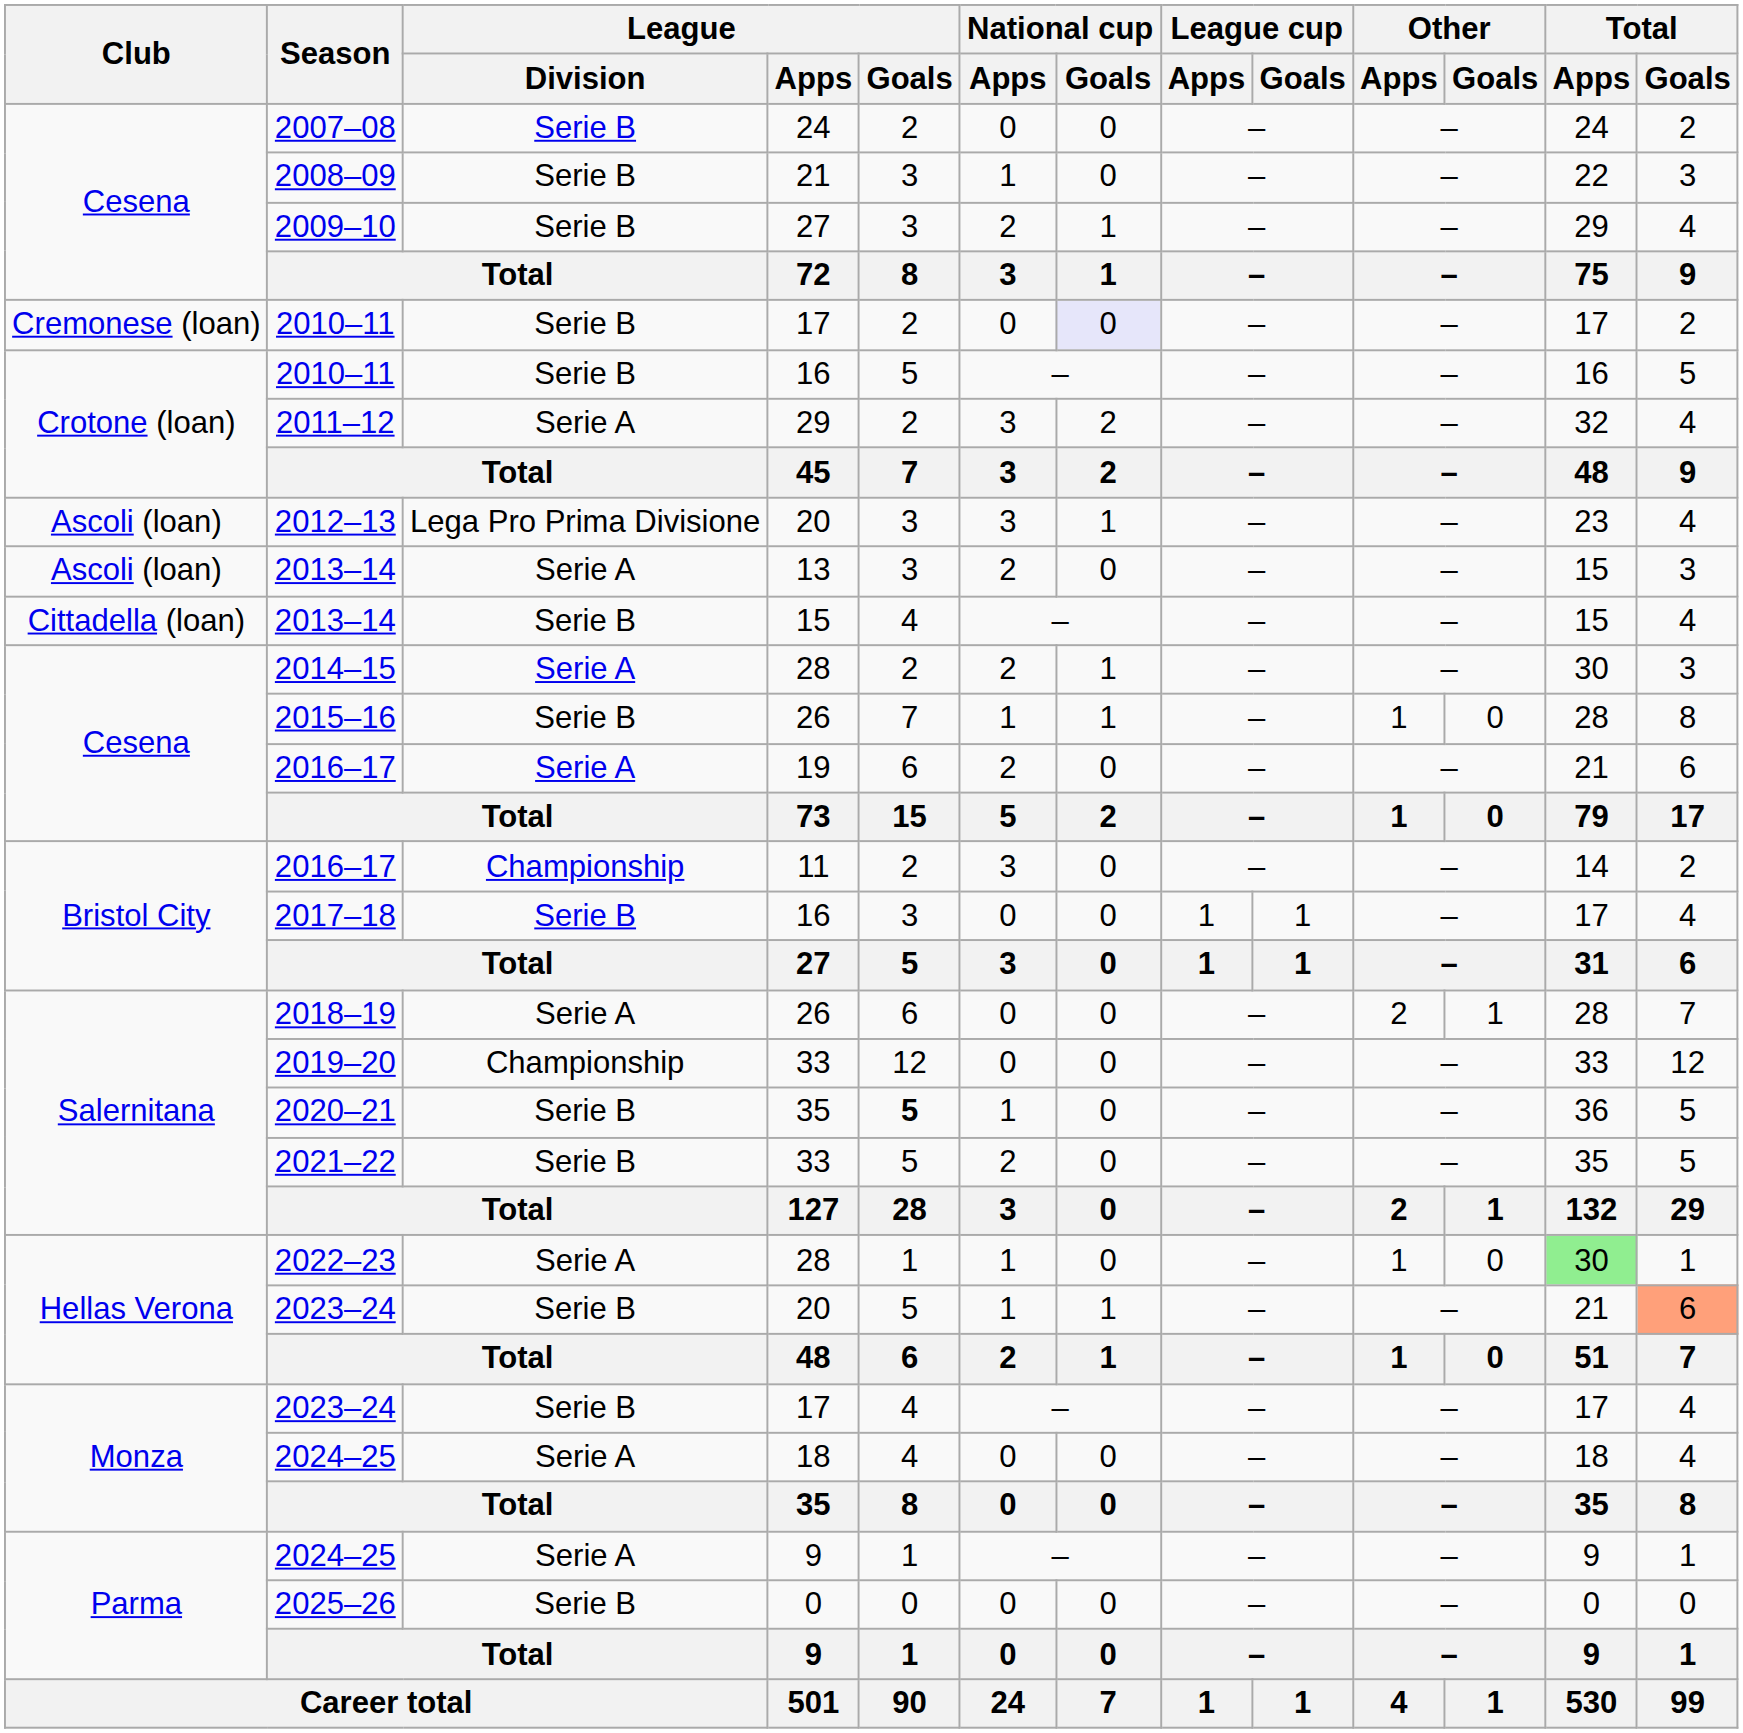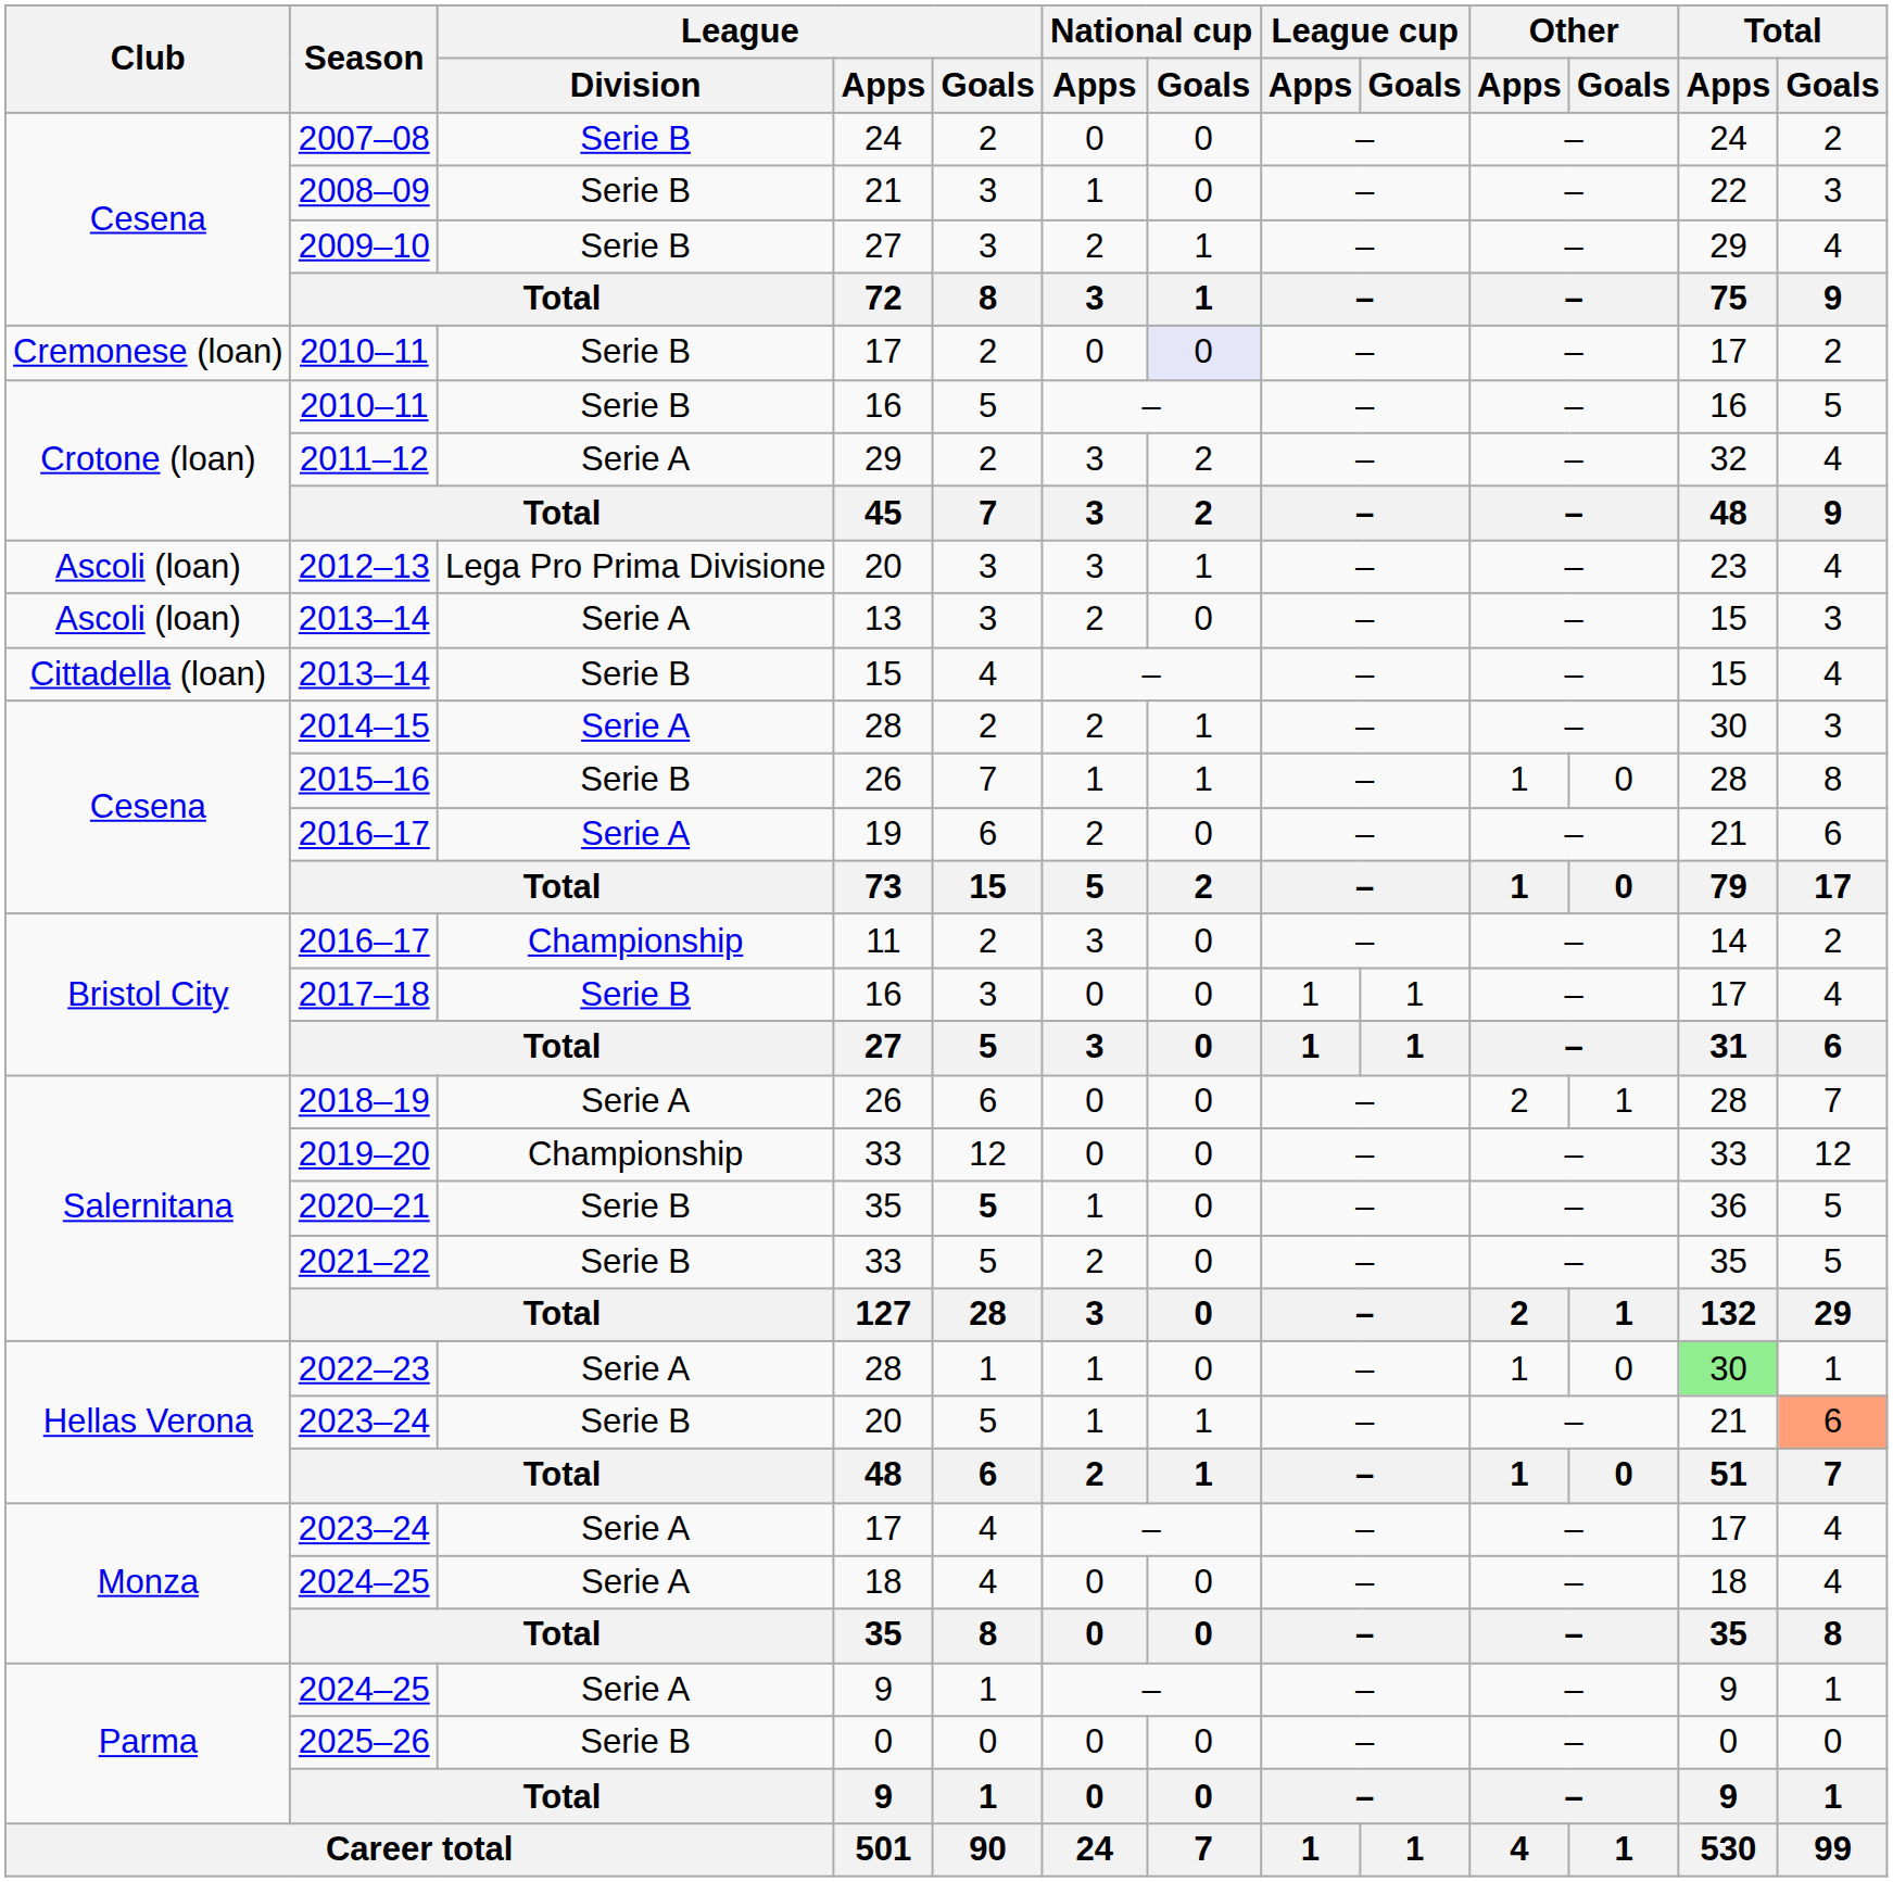 <table class="wikitable" style="text-align:center">
 <tr>
 <th rowspan=2>Club</th>
 <th rowspan=2>Season</th>
 <th colspan=3>League</th>
 <th colspan=2>National cup</th>
 <th colspan=2>League cup</th>
 <th colspan=2>Other</th>
 <th colspan=2>Total</th>
 </tr>
 <tr>
 <th>Division</th>
 <th>Apps</th>
 <th>Goals</th>
 <th>Apps</th>
 <th>Goals</th>
 <th>Apps</th>
 <th>Goals</th>
 <th>Apps</th>
 <th>Goals</th>
 <th>Apps</th>
 <th>Goals</th>
 </tr>
 <tr>
 <td rowspan=4><a href='#'>Cesena</a></td>
 <td><a href='#'>2007–08</a></td>
 <td><a href='#'>Serie B</a></td>
 <td>24</td>
 <td>2</td>
 <td>0</td>
 <td>0</td>
 <td colspan=2>–</td>
 <td colspan=2>–</td>
 <td>24</td>
 <td>2</td>
 </tr>
 <tr>
 <td><a href='#'>2008–09</a></td>
 <td>Serie B</td>
 <td>21</td>
 <td>3</td>
 <td>1</td>
 <td>0</td>
 <td colspan=2>–</td>
 <td colspan=2>–</td>
 <td>22</td>
 <td>3</td>
 </tr>
 <tr>
 <td><a href='#'>2009–10</a></td>
 <td>Serie B</td>
 <td>27</td>
 <td>3</td>
 <td>2</td>
 <td>1</td>
 <td colspan=2>–</td>
 <td colspan=2>–</td>
 <td>29</td>
 <td>4</td>
 </tr>
 <tr>
 <th colspan=2>Total</th>
 <th>72</th>
 <th>8</th>
 <th>3</th>
 <th>1</th>
 <th colspan=2>–</th>
 <th colspan=2>–</th>
 <th>75</th>
 <th>9</th>
 </tr>
 <tr>
 <td><a href='#'>Cremonese</a> (loan)</td>
 <td><a href='#'>2010–11</a></td>
 <td>Serie B</td>
 <td>17</td>
 <td>2</td>
 <td>0</td>
 <td style="background: lavender;">0</td>
 <td colspan=2>–</td>
 <td colspan=2>–</td>
 <td>17</td>
 <td>2</td>
 </tr>
 <tr>
 <td rowspan=3><a href='#'>Crotone</a> (loan)</td>
 <td><a href='#'>2010–11</a></td>
 <td>Serie B</td>
 <td>16</td>
 <td>5</td>
 <td colspan=2>–</td>
 <td colspan=2>–</td>
 <td colspan=2>–</td>
 <td>16</td>
 <td>5</td>
 </tr>
 <tr>
 <td><a href='#'>2011–12</a></td>
 <td>Serie A</td>
 <td>29</td>
 <td>2</td>
 <td>3</td>
 <td>2</td>
 <td colspan=2>–</td>
 <td colspan=2>–</td>
 <td>32</td>
 <td>4</td>
 </tr>
 <tr>
 <th colspan=2>Total</th>
 <th>45</th>
 <th>7</th>
 <th>3</th>
 <th>2</th>
 <th colspan=2>–</th>
 <th colspan=2>–</th>
 <th>48</th>
 <th>9</th>
 </tr>
 <tr>
 <td><a href='#'>Ascoli</a> (loan)</td>
 <td><a href='#'>2012–13</a></td>
 <td>Lega Pro Prima Divisione</td>
 <td>20</td>
 <td>3</td>
 <td>3</td>
 <td>1</td>
 <td colspan=2>–</td>
 <td colspan=2>–</td>
 <td>23</td>
 <td>4</td>
 </tr>
 <tr>
 <td><a href='#'>Ascoli</a> (loan)</td>
 <td><a href='#'>2013–14</a></td>
 <td>Serie A</td>
 <td>13</td>
 <td>3</td>
 <td>2</td>
 <td>0</td>
 <td colspan=2>–</td>
 <td colspan=2>–</td>
 <td>15</td>
 <td>3</td>
 </tr>
 <tr>
 <td><a href='#'>Cittadella</a> (loan)</td>
 <td><a href='#'>2013–14</a></td>
 <td>Serie B</td>
 <td>15</td>
 <td>4</td>
 <td colspan=2>–</td>
 <td colspan=2>–</td>
 <td colspan=2>–</td>
 <td>15</td>
 <td>4</td>
 </tr>
 <tr>
 <td rowspan=4><a href='#'>Cesena</a></td>
 <td><a href='#'>2014–15</a></td>
 <td><a href='#'>Serie A</a></td>
 <td>28</td>
 <td>2</td>
 <td>2</td>
 <td>1</td>
 <td colspan=2>–</td>
 <td colspan=2>–</td>
 <td>30</td>
 <td>3</td>
 </tr>
 <tr>
 <td><a href='#'>2015–16</a></td>
 <td>Serie B</td>
 <td>26</td>
 <td>7</td>
 <td>1</td>
 <td>1</td>
 <td colspan=2>–</td>
 <td>1</td>
 <td>0</td>
 <td>28</td>
 <td>8</td>
 </tr>
 <tr>
 <td><a href='#'>2016–17</a></td>
 <td><a href='#'>Serie A</a></td>
 <td>19</td>
 <td>6</td>
 <td>2</td>
 <td>0</td>
 <td colspan=2>–</td>
 <td colspan=2>–</td>
 <td>21</td>
 <td>6</td>
 </tr>
 <tr>
 <th colspan=2>Total</th>
 <th>73</th>
 <th>15</th>
 <th>5</th>
 <th>2</th>
 <th colspan=2>–</th>
 <th>1</th>
 <th>0</th>
 <th>79</th>
 <th>17</th>
 </tr>
 <tr>
 <td rowspan=3><a href='#'>Bristol City</a></td>
 <td><a href='#'>2016–17</a></td>
 <td><a href='#'>Championship</a></td>
 <td>11</td>
 <td>2</td>
 <td>3</td>
 <td>0</td>
 <td colspan=2>–</td>
 <td colspan=2>–</td>
 <td>14</td>
 <td>2</td>
 </tr>
 <tr>
 <td><a href='#'>2017–18</a></td>
 <td><a href='#'>Serie B</a></td>
 <td>16</td>
 <td>3</td>
 <td>0</td>
 <td>0</td>
 <td>1</td>
 <td>1</td>
 <td colspan=2>–</td>
 <td>17</td>
 <td>4</td>
 </tr>
 <tr>
 <th colspan=2>Total</th>
 <th>27</th>
 <th>5</th>
 <th>3</th>
 <th>0</th>
 <th>1</th>
 <th>1</th>
 <th colspan=2>–</th>
 <th>31</th>
 <th>6</th>
 </tr>
 <tr>
 <td rowspan=5><a href='#'>Salernitana</a></td>
 <td><a href='#'>2018–19</a></td>
 <td>Serie A</td>
 <td>26</td>
 <td>6</td>
 <td>0</td>
 <td>0</td>
 <td colspan=2>–</td>
 <td>2</td>
 <td>1</td>
 <td>28</td>
 <td>7</td>
 </tr>
 <tr>
 <td><a href='#'>2019–20</a></td>
 <td>Championship</td>
 <td>33</td>
 <td>12</td>
 <td>0</td>
 <td>0</td>
 <td colspan=2>–</td>
 <td colspan=2>–</td>
 <td>33</td>
 <td>12</td>
 </tr>
 <tr>
 <td><a href='#'>2020–21</a></td>
 <td>Serie B</td>
 <td>35</td>
 <td><strong>5</strong></td>
 <td>1</td>
 <td>0</td>
 <td colspan=2>–</td>
 <td colspan=2>–</td>
 <td>36</td>
 <td>5</td>
 </tr>
 <tr>
 <td><a href='#'>2021–22</a></td>
 <td>Serie B</td>
 <td>33</td>
 <td>5</td>
 <td>2</td>
 <td>0</td>
 <td colspan=2>–</td>
 <td colspan=2>–</td>
 <td>35</td>
 <td>5</td>
 </tr>
 <tr>
 <th colspan=2>Total</th>
 <th>127</th>
 <th>28</th>
 <th>3</th>
 <th>0</th>
 <th colspan=2>–</th>
 <th>2</th>
 <th>1</th>
 <th>132</th>
 <th>29</th>
 </tr>
 <tr>
 <td rowspan=3><a href='#'>Hellas Verona</a></td>
 <td><a href='#'>2022–23</a></td>
 <td>Serie A</td>
 <td>28</td>
 <td>1</td>
 <td>1</td>
 <td>0</td>
 <td colspan=2>–</td>
 <td>1</td>
 <td>0</td>
 <td style="background: lightgreen;">30</td>
 <td>1</td>
 </tr>
 <tr>
 <td><a href='#'>2023–24</a></td>
 <td>Serie B</td>
 <td>20</td>
 <td>5</td>
 <td>1</td>
 <td>1</td>
 <td colspan=2>–</td>
 <td colspan=2>–</td>
 <td>21</td>
 <td style="background: lightsalmon;">6</td>
 </tr>
 <tr>
 <th colspan=2>Total</th>
 <th>48</th>
 <th>6</th>
 <th>2</th>
 <th>1</th>
 <th colspan=2>–</th>
 <th>1</th>
 <th>0</th>
 <th>51</th>
 <th>7</th>
 </tr>
 <tr>
 <td rowspan=3><a href='#'>Monza</a></td>
 <td><a href='#'>2023–24</a></td>
-<td>Serie B</td>
+<td>Serie A</td>
 <td>17</td>
 <td>4</td>
 <td colspan=2>–</td>
 <td colspan=2>–</td>
 <td colspan=2>–</td>
 <td>17</td>
 <td>4</td>
 </tr>
 <tr>
 <td><a href='#'>2024–25</a></td>
 <td>Serie A</td>
 <td>18</td>
 <td>4</td>
 <td>0</td>
 <td>0</td>
 <td colspan=2>–</td>
 <td colspan=2>–</td>
 <td>18</td>
 <td>4</td>
 </tr>
 <tr>
 <th colspan=2>Total</th>
 <th>35</th>
 <th>8</th>
 <th>0</th>
 <th>0</th>
 <th colspan=2>–</th>
 <th colspan=2>–</th>
 <th>35</th>
 <th>8</th>
 </tr>
 <tr>
 <td rowspan=3><a href='#'>Parma</a></td>
 <td><a href='#'>2024–25</a></td>
 <td>Serie A</td>
 <td>9</td>
 <td>1</td>
 <td colspan=2>–</td>
 <td colspan=2>–</td>
 <td colspan=2>–</td>
 <td>9</td>
 <td>1</td>
 </tr>
 <tr>
 <td><a href='#'>2025–26</a></td>
 <td>Serie B</td>
 <td>0</td>
 <td>0</td>
 <td>0</td>
 <td>0</td>
 <td colspan=2>–</td>
 <td colspan=2>–</td>
 <td>0</td>
 <td>0</td>
 </tr>
 <tr>
 <th colspan=2>Total</th>
 <th>9</th>
 <th>1</th>
 <th>0</th>
 <th>0</th>
 <th colspan=2>–</th>
 <th colspan=2>–</th>
 <th>9</th>
 <th>1</th>
 </tr>
 <tr>
 <th colspan=3>Career total</th>
 <th>501</th>
 <th>90</th>
 <th>24</th>
 <th>7</th>
 <th>1</th>
 <th>1</th>
 <th>4</th>
 <th>1</th>
 <th>530</th>
 <th>99</th>
 </tr>
 </table>
